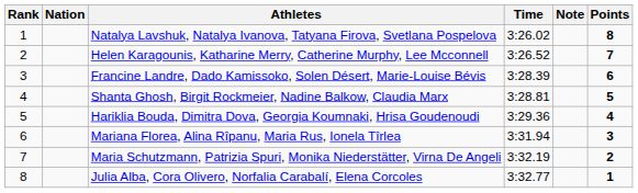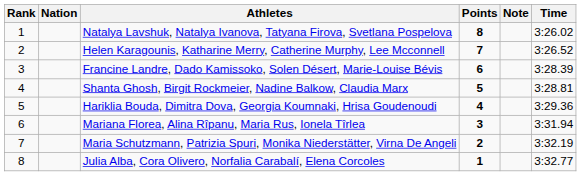 <table class="wikitable sortable" style="text-align:center">
 <tr>
 <th>Rank</th>
 <th>Nation</th>
 <th>Athletes</th>
+<th>Points</th>
+<th>Note</th>
 <th>Time</th>
-<th>Note</th>
-<th>Points</th>
 </tr>
 <tr>
 <td>1</td>
 <td align=left></td>
 <td align=left><a href='#'>Natalya Lavshuk</a>, <a href='#'>Natalya Ivanova</a>, <a href='#'>Tatyana Firova</a>, <a href='#'>Svetlana Pospelova</a></td>
+<td><strong>8</strong></td>
+<td></td>
 <td>3:26.02</td>
-<td></td>
-<td><strong>8</strong></td>
 </tr>
 <tr>
 <td>2</td>
 <td align=left></td>
 <td align=left><a href='#'>Helen Karagounis</a>, <a href='#'>Katharine Merry</a>, <a href='#'>Catherine Murphy</a>, <a href='#'>Lee Mcconnell</a></td>
+<td><strong>7</strong></td>
+<td></td>
 <td>3:26.52</td>
-<td></td>
-<td><strong>7</strong></td>
 </tr>
 <tr>
 <td>3</td>
 <td align=left></td>
 <td align=left><a href='#'>Francine Landre</a>, <a href='#'>Dado Kamissoko</a>, <a href='#'>Solen Désert</a>, <a href='#'>Marie-Louise Bévis</a></td>
+<td><strong>6</strong></td>
+<td></td>
 <td>3:28.39</td>
-<td></td>
-<td><strong>6</strong></td>
 </tr>
 <tr>
 <td>4</td>
 <td align=left></td>
 <td align=left><a href='#'>Shanta Ghosh</a>, <a href='#'>Birgit Rockmeier</a>, <a href='#'>Nadine Balkow</a>, <a href='#'>Claudia Marx</a></td>
+<td><strong>5</strong></td>
+<td></td>
 <td>3:28.81</td>
-<td></td>
-<td><strong>5</strong></td>
 </tr>
 <tr>
 <td>5</td>
 <td align=left></td>
 <td align=left><a href='#'>Hariklia Bouda</a>, <a href='#'>Dimitra Dova</a>, <a href='#'>Georgia Koumnaki</a>, <a href='#'>Hrisa Goudenoudi</a></td>
+<td><strong>4</strong></td>
+<td></td>
 <td>3:29.36</td>
-<td></td>
-<td><strong>4</strong></td>
 </tr>
 <tr>
 <td>6</td>
 <td align=left></td>
 <td align=left><a href='#'>Mariana Florea</a>, <a href='#'>Alina Rîpanu</a>, <a href='#'>Maria Rus</a>, <a href='#'>Ionela Tîrlea</a></td>
+<td><strong>3</strong></td>
+<td></td>
 <td>3:31.94</td>
-<td></td>
-<td><strong>3</strong></td>
 </tr>
 <tr>
 <td>7</td>
 <td align=left></td>
 <td align=left><a href='#'>Maria Schutzmann</a>, <a href='#'>Patrizia Spuri</a>, <a href='#'>Monika Niederstätter</a>, <a href='#'>Virna De Angeli</a></td>
+<td><strong>2</strong></td>
+<td></td>
 <td>3:32.19</td>
-<td></td>
-<td><strong>2</strong></td>
 </tr>
 <tr>
 <td>8</td>
 <td align=left></td>
 <td align=left><a href='#'>Julia Alba</a>, <a href='#'>Cora Olivero</a>, <a href='#'>Norfalia Carabalí</a>, <a href='#'>Elena Corcoles</a></td>
+<td><strong>1</strong></td>
+<td></td>
 <td>3:32.77</td>
-<td></td>
-<td><strong>1</strong></td>
 </tr>
 </table>
